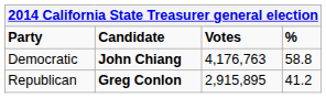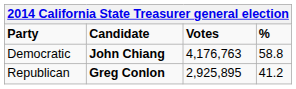 <table class="wikitable">
 <tr>
 <th colspan="4"><a href='#'>2014 California State Treasurer general election</a></th>
 </tr>
 <tr>
 <td><strong>Party</strong></td>
 <td><strong>Candidate</strong></td>
 <td><strong>Votes</strong></td>
 <td><strong>%</strong></td>
 </tr>
 <tr>
 <td>Democratic</td>
 <td><strong>John Chiang</strong></td>
 <td>4,176,763</td>
 <td>58.8</td>
 </tr>
 <tr>
 <td>Republican</td>
 <td><strong>Greg Conlon</strong></td>
-<td>2,915,895</td>
+<td>2,925,895</td>
 <td>41.2</td>
 </tr>
 </table>
